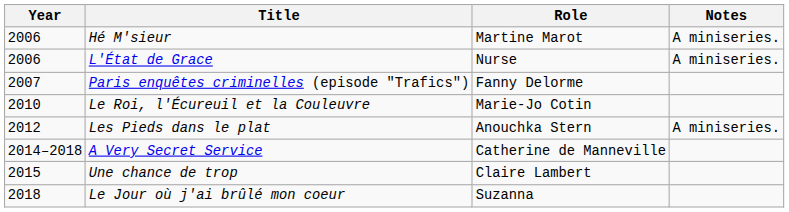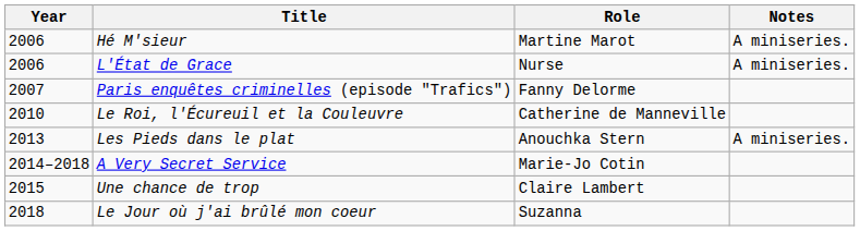 <table class="wikitable sortable">
 <tr>
 <th>Year</th>
 <th>Title</th>
 <th>Role</th>
 <th class="unsortable">Notes</th>
 </tr>
 <tr>
 <td>2006</td>
 <td><em>Hé M'sieur</em></td>
 <td>Martine Marot</td>
 <td>A miniseries.</td>
 </tr>
 <tr>
 <td>2006</td>
 <td><em><a href='#'>L'État de Grace</a></em></td>
 <td>Nurse</td>
 <td>A miniseries.</td>
 </tr>
 <tr>
 <td>2007</td>
 <td><em><a href='#'>Paris enquêtes criminelles</a></em> (episode "Trafics")</td>
 <td>Fanny Delorme</td>
 <td></td>
 </tr>
 <tr>
 <td>2010</td>
 <td><em>Le Roi, l'Écureuil et la Couleuvre</em></td>
-<td>Marie-Jo Cotin</td>
+<td>Catherine de Manneville</td>
 <td></td>
 </tr>
 <tr>
-<td>2012</td>
+<td>2013</td>
 <td><em>Les Pieds dans le plat</em></td>
 <td>Anouchka Stern</td>
 <td>A miniseries.</td>
 </tr>
 <tr>
 <td>2014–2018</td>
 <td><em><a href='#'>A Very Secret Service</a></em></td>
-<td>Catherine de Manneville</td>
+<td>Marie-Jo Cotin</td>
 <td></td>
 </tr>
 <tr>
 <td>2015</td>
 <td><em>Une chance de trop</em></td>
 <td>Claire Lambert</td>
 <td></td>
 </tr>
 <tr>
 <td>2018</td>
 <td><em>Le Jour où j'ai brûlé mon coeur</em></td>
 <td>Suzanna</td>
 </tr>
 </table>
